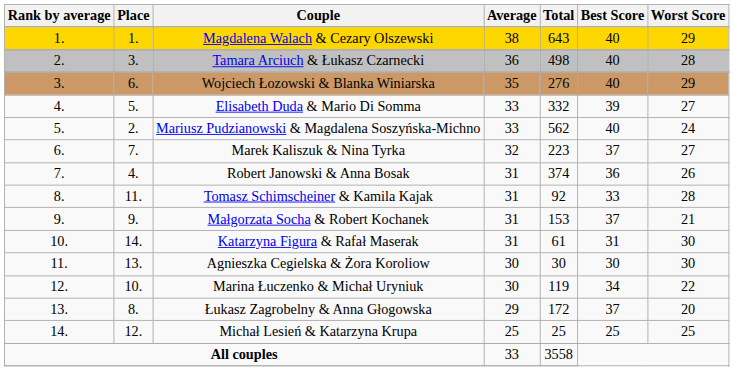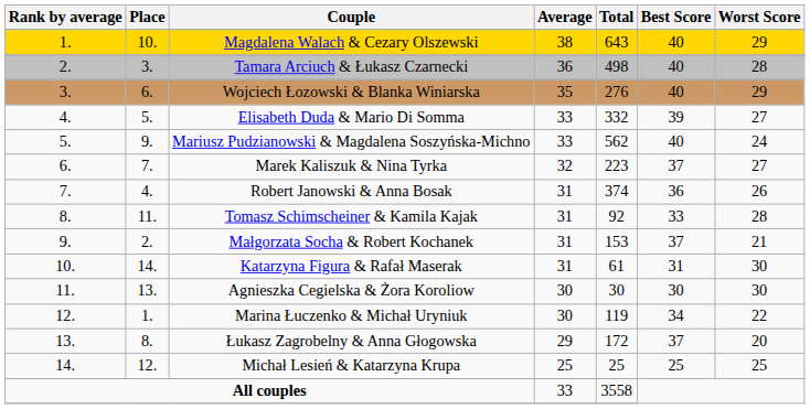 <table class="sortable wikitable" style="text-align:center">
 <tr>
 <th>Rank by average</th>
 <th>Place</th>
 <th>Couple</th>
 <th>Average</th>
 <th>Total</th>
 <th>Best Score</th>
 <th>Worst Score</th>
 </tr>
 <tr>
 </tr>
 <tr bgcolor="gold">
 <td>1.</td>
-<td>1.</td>
+<td>10.</td>
 <td><a href='#'>Magdalena Walach</a> & Cezary Olszewski</td>
 <td>38</td>
 <td>643</td>
 <td>40</td>
 <td>29</td>
 </tr>
 <tr>
 </tr>
 <tr bgcolor="silver">
 <td>2.</td>
 <td>3.</td>
 <td><a href='#'>Tamara Arciuch</a> & Łukasz Czarnecki</td>
 <td>36</td>
 <td>498</td>
 <td>40</td>
 <td>28</td>
 </tr>
 <tr>
 </tr>
 <tr bgcolor="#cc9966">
 <td>3.</td>
 <td>6.</td>
 <td>Wojciech Łozowski & Blanka Winiarska</td>
 <td>35</td>
 <td>276</td>
 <td>40</td>
 <td>29</td>
 </tr>
 <tr>
 <td>4.</td>
 <td>5.</td>
 <td><a href='#'>Elisabeth Duda</a> & Mario Di Somma</td>
 <td>33</td>
 <td>332</td>
 <td>39</td>
 <td>27</td>
 </tr>
 <tr>
 <td>5.</td>
-<td>2.</td>
+<td>9.</td>
 <td><a href='#'>Mariusz Pudzianowski</a> & Magdalena Soszyńska-Michno</td>
 <td>33</td>
 <td>562</td>
 <td>40</td>
 <td>24</td>
 </tr>
 <tr>
 <td>6.</td>
 <td>7.</td>
 <td>Marek Kaliszuk & Nina Tyrka</td>
 <td>32</td>
 <td>223</td>
 <td>37</td>
 <td>27</td>
 </tr>
 <tr>
 <td>7.</td>
 <td>4.</td>
 <td>Robert Janowski & Anna Bosak</td>
 <td>31</td>
 <td>374</td>
 <td>36</td>
 <td>26</td>
 </tr>
 <tr>
 <td>8.</td>
 <td>11.</td>
 <td><a href='#'>Tomasz Schimscheiner</a> & Kamila Kajak</td>
 <td>31</td>
 <td>92</td>
 <td>33</td>
 <td>28</td>
 </tr>
 <tr>
 <td>9.</td>
-<td>9.</td>
+<td>2.</td>
 <td><a href='#'>Małgorzata Socha</a> & Robert Kochanek</td>
 <td>31</td>
 <td>153</td>
 <td>37</td>
 <td>21</td>
 </tr>
 <tr>
 <td>10.</td>
 <td>14.</td>
 <td><a href='#'>Katarzyna Figura</a> & Rafał Maserak</td>
 <td>31</td>
 <td>61</td>
 <td>31</td>
 <td>30</td>
 </tr>
 <tr>
 <td>11.</td>
 <td>13.</td>
 <td>Agnieszka Cegielska & Żora Koroliow</td>
 <td>30</td>
 <td>30</td>
 <td>30</td>
 <td>30</td>
 </tr>
 <tr>
 <td>12.</td>
-<td>10.</td>
+<td>1.</td>
 <td>Marina Łuczenko & Michał Uryniuk</td>
 <td>30</td>
 <td>119</td>
 <td>34</td>
 <td>22</td>
 </tr>
 <tr>
 <td>13.</td>
 <td>8.</td>
 <td>Łukasz Zagrobelny & Anna Głogowska</td>
 <td>29</td>
 <td>172</td>
 <td>37</td>
 <td>20</td>
 </tr>
 <tr>
 <td>14.</td>
 <td>12.</td>
 <td>Michał Lesień & Katarzyna Krupa</td>
 <td>25</td>
 <td>25</td>
 <td>25</td>
 <td>25</td>
 </tr>
 <tr>
 </tr>
 <tr>
 <td colspan=3><strong>All couples</strong></td>
 <td>33</td>
 <td>3558</td>
 </tr>
 <tr>
 </tr>
 </table>
